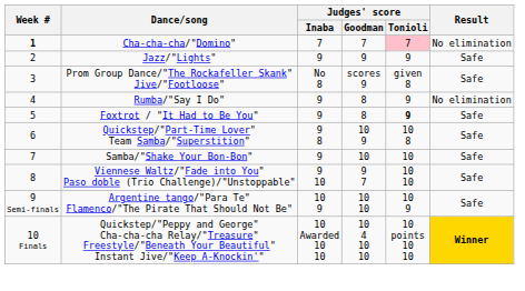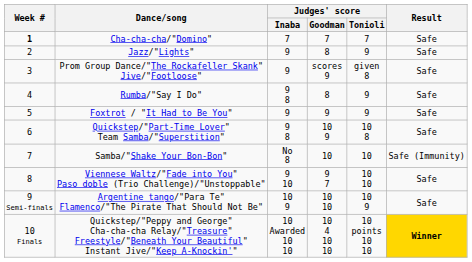 <table class="wikitable" style="text-align:center">
 <tr>
 <th scope="col" rowspan="2">Week #</th>
 <th scope="col" rowspan="2">Dance/song</th>
 <th scope="col" colspan="3">Judges' score</th>
 <th scope="col" rowspan="2">Result</th>
 </tr>
 <tr>
 <th scope="col">Inaba</th>
 <th scope="col">Goodman</th>
 <th scope="col">Tonioli</th>
 </tr>
 <tr>
 <td><strong>1</strong></td>
 <td scope="row"><a href='#'>Cha-cha-cha</a>/"<a href='#'>Domino</a>"</td>
 <td>7</td>
 <td>7</td>
-<td style="background: pink;">7</td>
-<td>No elimination</td>
+<td>7</td>
+<td>Safe</td>
 </tr>
 <tr>
 <td>2</td>
 <td scope="row"><a href='#'>Jazz</a>/"<a href='#'>Lights</a>"</td>
 <td>9</td>
-<td>9</td>
+<td>8</td>
 <td>9</td>
 <td>Safe</td>
 </tr>
 <tr>
 <td>3</td>
 <td scope="row">Prom Group Dance/"<a href='#'>The Rockafeller Skank</a>"<br><a href='#'>Jive</a>/"<a href='#'>Footloose</a>"</td>
-<td>No<br>8</td>
+<td>9</td>
 <td>scores<br>9</td>
 <td>given<br>8</td>
 <td>Safe</td>
 </tr>
 <tr>
 <td>4</td>
 <td scope="row"><a href='#'>Rumba</a>/"Say I Do"</td>
-<td>9</td>
+<td>9<br>8</td>
 <td>8</td>
 <td>9</td>
-<td>No elimination</td>
+<td>Safe</td>
 </tr>
 <tr>
 <td>5</td>
 <td scope="row"><a href='#'>Foxtrot</a> / "<a href='#'>It Had to Be You</a>"</td>
 <td>9</td>
-<td>8</td>
-<td><strong>9</strong></td>
+<td>9</td>
+<td>9</td>
 <td>Safe</td>
 </tr>
 <tr>
 <td>6</td>
 <td scope="row"><a href='#'>Quickstep</a>/"<a href='#'>Part-Time Lover</a>"<br>Team <a href='#'>Samba</a>/"<a href='#'>Superstition</a>"</td>
 <td>9<br>8</td>
 <td>10<br>9</td>
 <td>10<br>8</td>
 <td>Safe</td>
 </tr>
 <tr>
 <td>7</td>
 <td scope="row">Samba/"<a href='#'>Shake Your Bon-Bon</a>"</td>
-<td>9</td>
+<td>No<br>8</td>
 <td>10</td>
 <td>10</td>
-<td>Safe</td>
+<td>Safe (Immunity)</td>
 </tr>
 <tr>
 <td>8</td>
 <td scope="row"><a href='#'>Viennese Waltz</a>/"<a href='#'>Fade into You</a>"<br><a href='#'>Paso doble</a> (Trio Challenge)/"Unstoppable"</td>
 <td>9<br>10</td>
 <td>9<br>7</td>
 <td>10<br>10</td>
 <td>Safe</td>
 </tr>
 <tr>
 <td>9<br><small>Semi-finals</small></td>
 <td scope="row"><a href='#'>Argentine tango</a>/"Para Te"<br><a href='#'>Flamenco</a>/"The Pirate That Should Not Be"</td>
 <td>10<br>9</td>
 <td>10<br>10</td>
 <td>10<br>9</td>
 <td>Safe</td>
 </tr>
 <tr>
 <td>10<br><small>Finals</small></td>
 <td scope="row">Quickstep/"Peppy and George"<br>Cha-cha-cha Relay/"<a href='#'>Treasure</a>"<br><a href='#'>Freestyle</a>/"<a href='#'>Beneath Your Beautiful</a>"<br>Instant Jive/"<a href='#'>Keep A-Knockin'</a>"</td>
 <td>10<br>Awarded<br>10<br>10</td>
 <td>10<br>4<br>10<br>10</td>
 <td>10<br>points<br>10<br>10</td>
 <td bgcolor=gold><strong>Winner</strong></td>
 </tr>
 </table>
